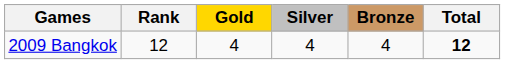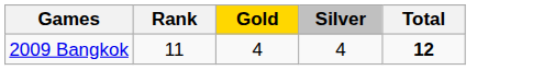 <table class="wikitable sortable" style="margin-top:0; text-align:center;">
 <tr>
 <th>Games</th>
 <th style="width:4em;">Rank</th>
 <td style="background:gold; width:4em;"><strong>Gold</strong></td>
 <td style="background:silver; width:4em;"><strong>Silver</strong></td>
-<td style="background:#c96; width:4em;"><strong>Bronze</strong></td>
 <th style="width:4em;">Total</th>
 </tr>
 <tr>
 <td><a href='#'>2009 Bangkok</a></td>
-<td>12</td>
-<td>4</td>
+<td>11</td>
 <td>4</td>
 <td>4</td>
 <td><strong>12</strong></td>
 </tr>
 </table>
